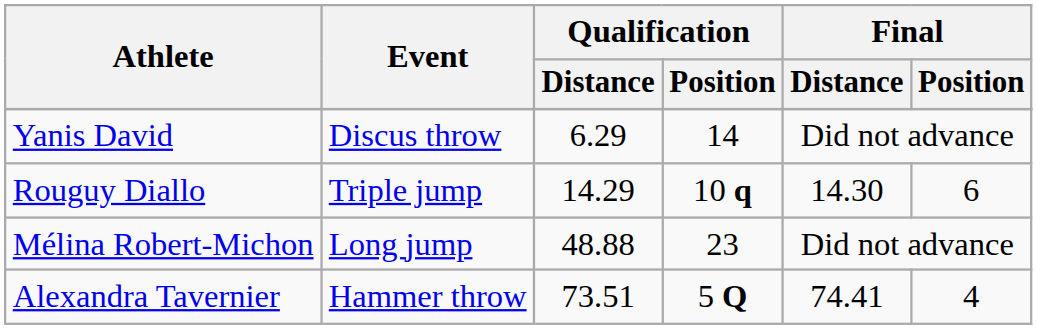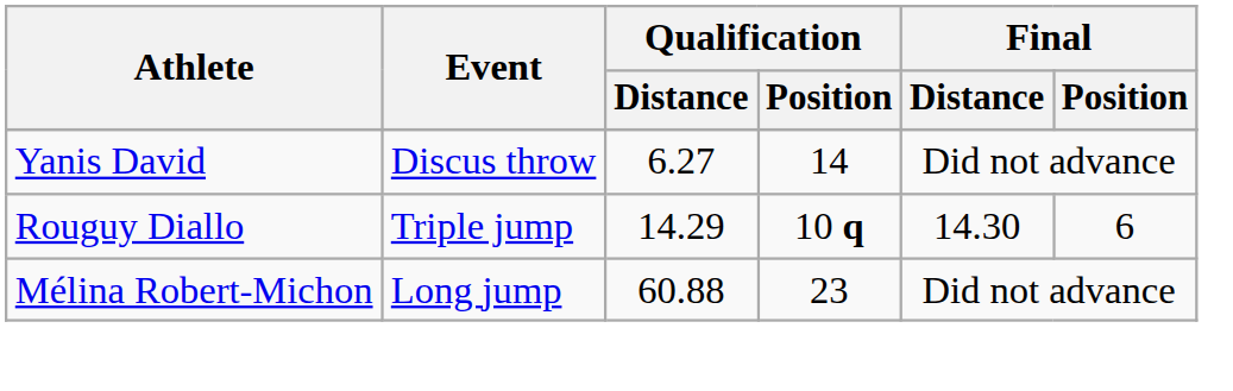 <table class=wikitable style="font-size:90%">
 <tr>
 <th rowspan="2">Athlete</th>
 <th rowspan="2">Event</th>
 <th colspan="2">Qualification</th>
 <th colspan="2">Final</th>
 </tr>
 <tr style="font-size:95%">
 <th>Distance</th>
 <th>Position</th>
 <th>Distance</th>
 <th>Position</th>
 </tr>
 <tr align=center>
 </tr>
 <tr align=center>
 </tr>
 <tr align=center>
 <td align="left"><a href='#'>Yanis David</a></td>
 <td align="left"><a href='#'>Discus throw</a></td>
-<td>6.29</td>
+<td>6.27</td>
 <td>14</td>
 <td colspan=2>Did not advance</td>
 </tr>
 <tr align=center>
 <td align="left"><a href='#'>Rouguy Diallo</a></td>
 <td align="left"><a href='#'>Triple jump</a></td>
 <td>14.29</td>
 <td>10 <strong>q</strong></td>
 <td>14.30</td>
 <td>6</td>
 </tr>
 <tr align=center>
 <td align="left"><a href='#'>Mélina Robert-Michon</a></td>
 <td align="left"><a href='#'>Long jump</a></td>
-<td>48.88</td>
+<td>60.88</td>
 <td>23</td>
 <td colspan="2">Did not advance</td>
 </tr>
-<tr align=center>
-<td align="left"><a href='#'>Alexandra Tavernier</a></td>
-<td align="left"><a href='#'>Hammer throw</a></td>
-<td>73.51</td>
-<td>5 <strong>Q</strong></td>
-<td>74.41</td>
-<td>4</td>
-</tr>
 </table>
